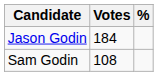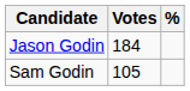 <table class="wikitable">
 <tr>
 <th>Candidate</th>
 <th>Votes</th>
 <th>%</th>
 </tr>
 <tr>
 <td><a href='#'>Jason Godin</a></td>
 <td>184</td>
 <td></td>
 </tr>
 <tr>
 <td>Sam Godin</td>
-<td>108</td>
+<td>105</td>
 <td></td>
 </tr>
 </table>
